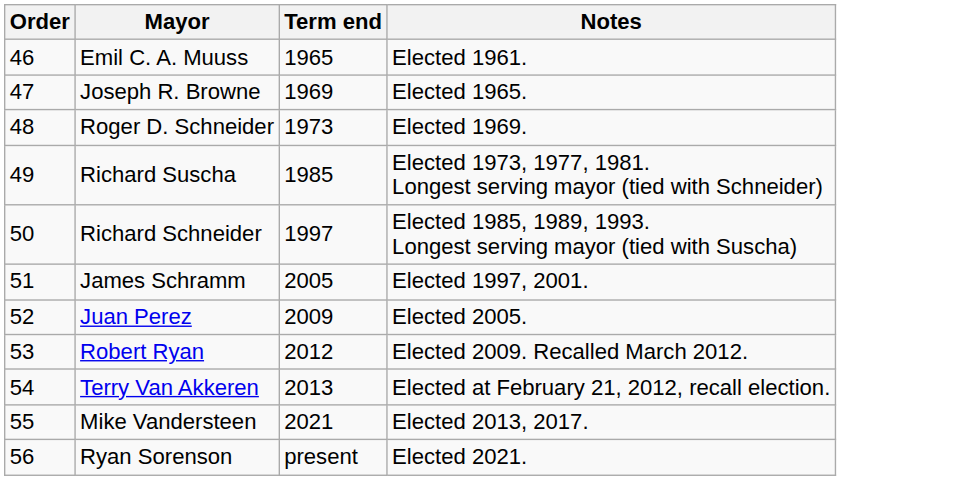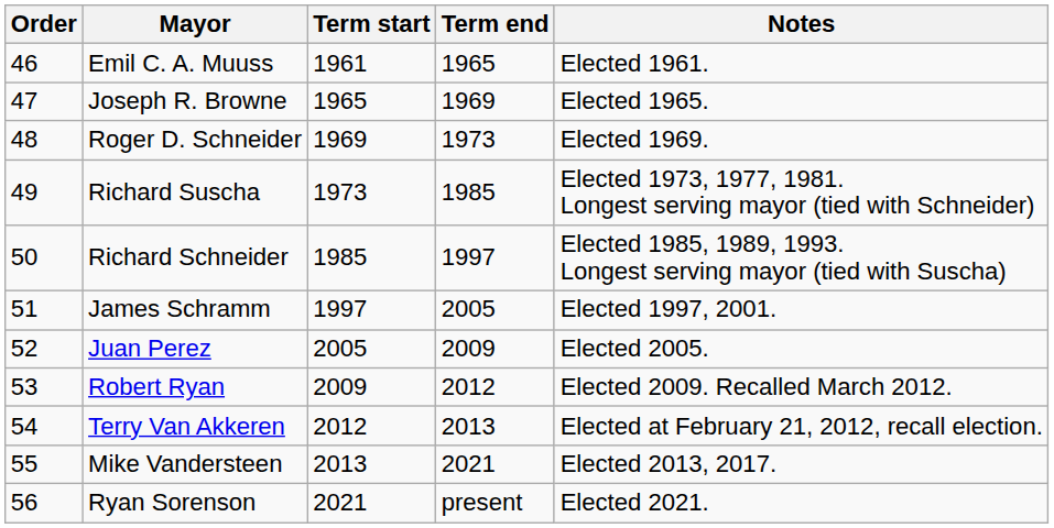 <table class="wikitable">
 <tr>
 <th>Order</th>
 <th>Mayor</th>
+<th>Term start</th>
 <th>Term end</th>
 <th>Notes</th>
 </tr>
 <tr>
 <td>46</td>
 <td>Emil C. A. Muuss</td>
+<td>1961</td>
 <td>1965</td>
 <td>Elected 1961.</td>
 </tr>
 <tr>
 <td>47</td>
 <td>Joseph R. Browne</td>
+<td>1965</td>
 <td>1969</td>
 <td>Elected 1965.</td>
 </tr>
 <tr>
 <td>48</td>
 <td>Roger D. Schneider</td>
+<td>1969</td>
 <td>1973</td>
 <td>Elected 1969.</td>
 </tr>
 <tr>
 <td>49</td>
 <td>Richard Suscha</td>
+<td>1973</td>
 <td>1985</td>
 <td>Elected 1973, 1977, 1981.<br>Longest serving mayor (tied with Schneider)</td>
 </tr>
 <tr>
 <td>50</td>
 <td>Richard Schneider</td>
+<td>1985</td>
 <td>1997</td>
 <td>Elected 1985, 1989, 1993.<br>Longest serving mayor (tied with Suscha)</td>
 </tr>
 <tr>
 <td>51</td>
 <td>James Schramm</td>
+<td>1997</td>
 <td>2005</td>
 <td>Elected 1997, 2001.</td>
 </tr>
 <tr>
 <td>52</td>
 <td><a href='#'>Juan Perez</a></td>
+<td>2005</td>
 <td>2009</td>
 <td>Elected 2005.</td>
 </tr>
 <tr>
 <td>53</td>
 <td><a href='#'>Robert Ryan</a></td>
+<td>2009</td>
 <td>2012</td>
 <td>Elected 2009. Recalled March 2012.</td>
 </tr>
 <tr>
 <td>54</td>
 <td><a href='#'>Terry Van Akkeren</a></td>
+<td>2012</td>
 <td>2013</td>
 <td>Elected at February 21, 2012, recall election.</td>
 </tr>
 <tr>
 <td>55</td>
 <td>Mike Vandersteen</td>
+<td>2013</td>
 <td>2021</td>
 <td>Elected 2013, 2017.</td>
 </tr>
 <tr>
 <td>56</td>
 <td>Ryan Sorenson</td>
+<td>2021</td>
 <td>present</td>
 <td>Elected 2021.</td>
 </tr>
 </table>
